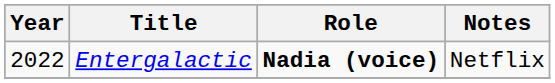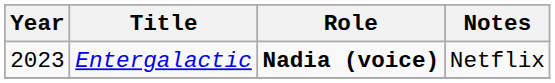 <table class="wikitable sortable">
 <tr>
 <th>Year</th>
 <th>Title</th>
 <th>Role</th>
 <th class="unsortable">Notes</th>
 </tr>
 <tr>
-<td>2022</td>
+<td>2023</td>
 <td><em><a href='#'>Entergalactic</a></em></td>
 <td><strong>Nadia (voice)</strong></td>
 <td>Netflix</td>
 </tr>
 <tr>
 </tr>
 </table>
